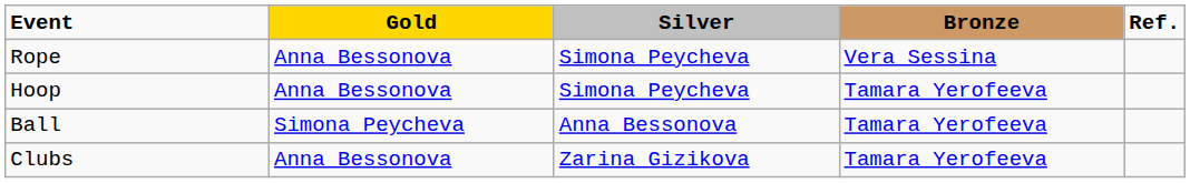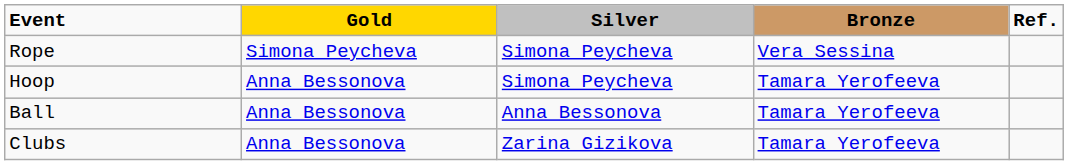 <table class="wikitable">
 <tr>
 <td style="width:12em;"><strong>Event</strong></td>
 <td style="text-align:center; background:gold; width:13em;"><strong>Gold</strong></td>
 <td style="text-align:center; background:silver; width:13em;"><strong>Silver</strong></td>
 <td style="text-align:center; background:#c96; width:13em;"><strong>Bronze</strong></td>
 <td style="width:1em;"><strong>Ref.</strong></td>
 </tr>
 <tr>
 <td>Rope</td>
-<td> <a href='#'>Anna Bessonova</a></td>
+<td> <a href='#'>Simona Peycheva</a></td>
 <td> <a href='#'>Simona Peycheva</a></td>
 <td> <a href='#'>Vera Sessina</a></td>
 <td></td>
 </tr>
 <tr>
 <td>Hoop</td>
 <td> <a href='#'>Anna Bessonova</a></td>
 <td> <a href='#'>Simona Peycheva</a></td>
 <td> <a href='#'>Tamara Yerofeeva</a></td>
 <td></td>
 </tr>
 <tr>
 <td>Ball</td>
-<td> <a href='#'>Simona Peycheva</a></td>
+<td> <a href='#'>Anna Bessonova</a></td>
 <td> <a href='#'>Anna Bessonova</a></td>
 <td> <a href='#'>Tamara Yerofeeva</a></td>
 <td></td>
 </tr>
 <tr>
 <td>Clubs</td>
 <td> <a href='#'>Anna Bessonova</a></td>
 <td> <a href='#'>Zarina Gizikova</a></td>
 <td> <a href='#'>Tamara Yerofeeva</a></td>
 <td></td>
 </tr>
 </table>
